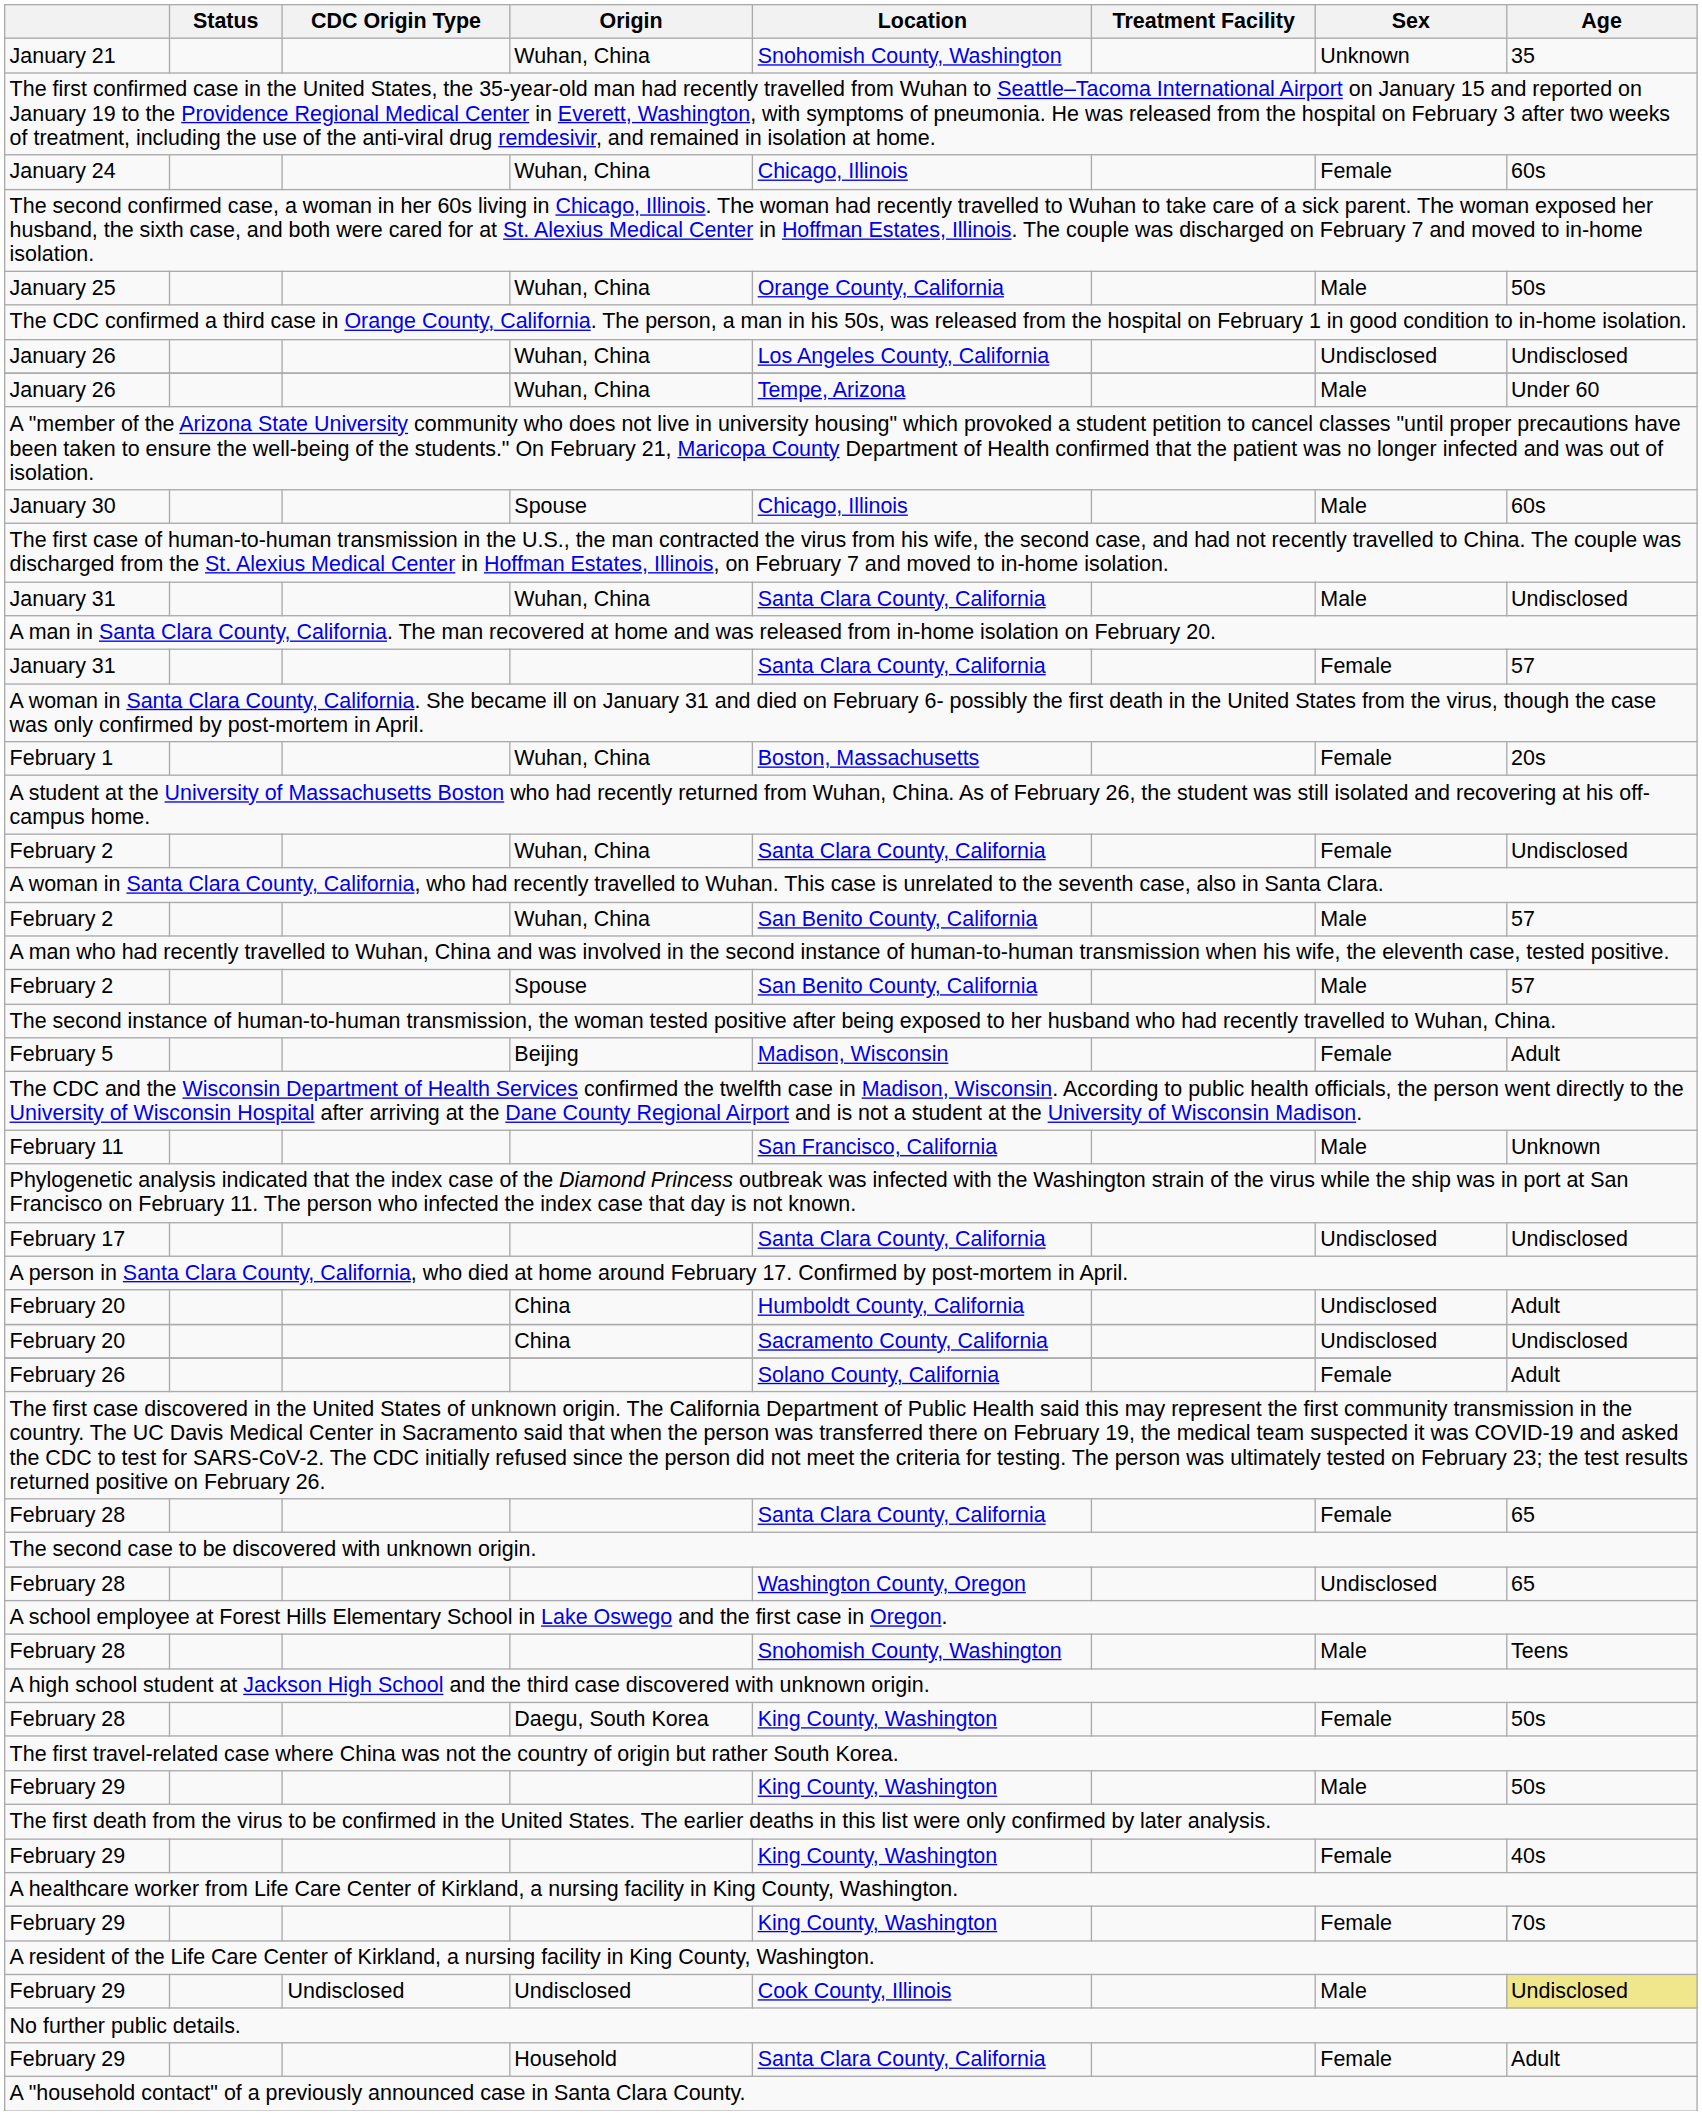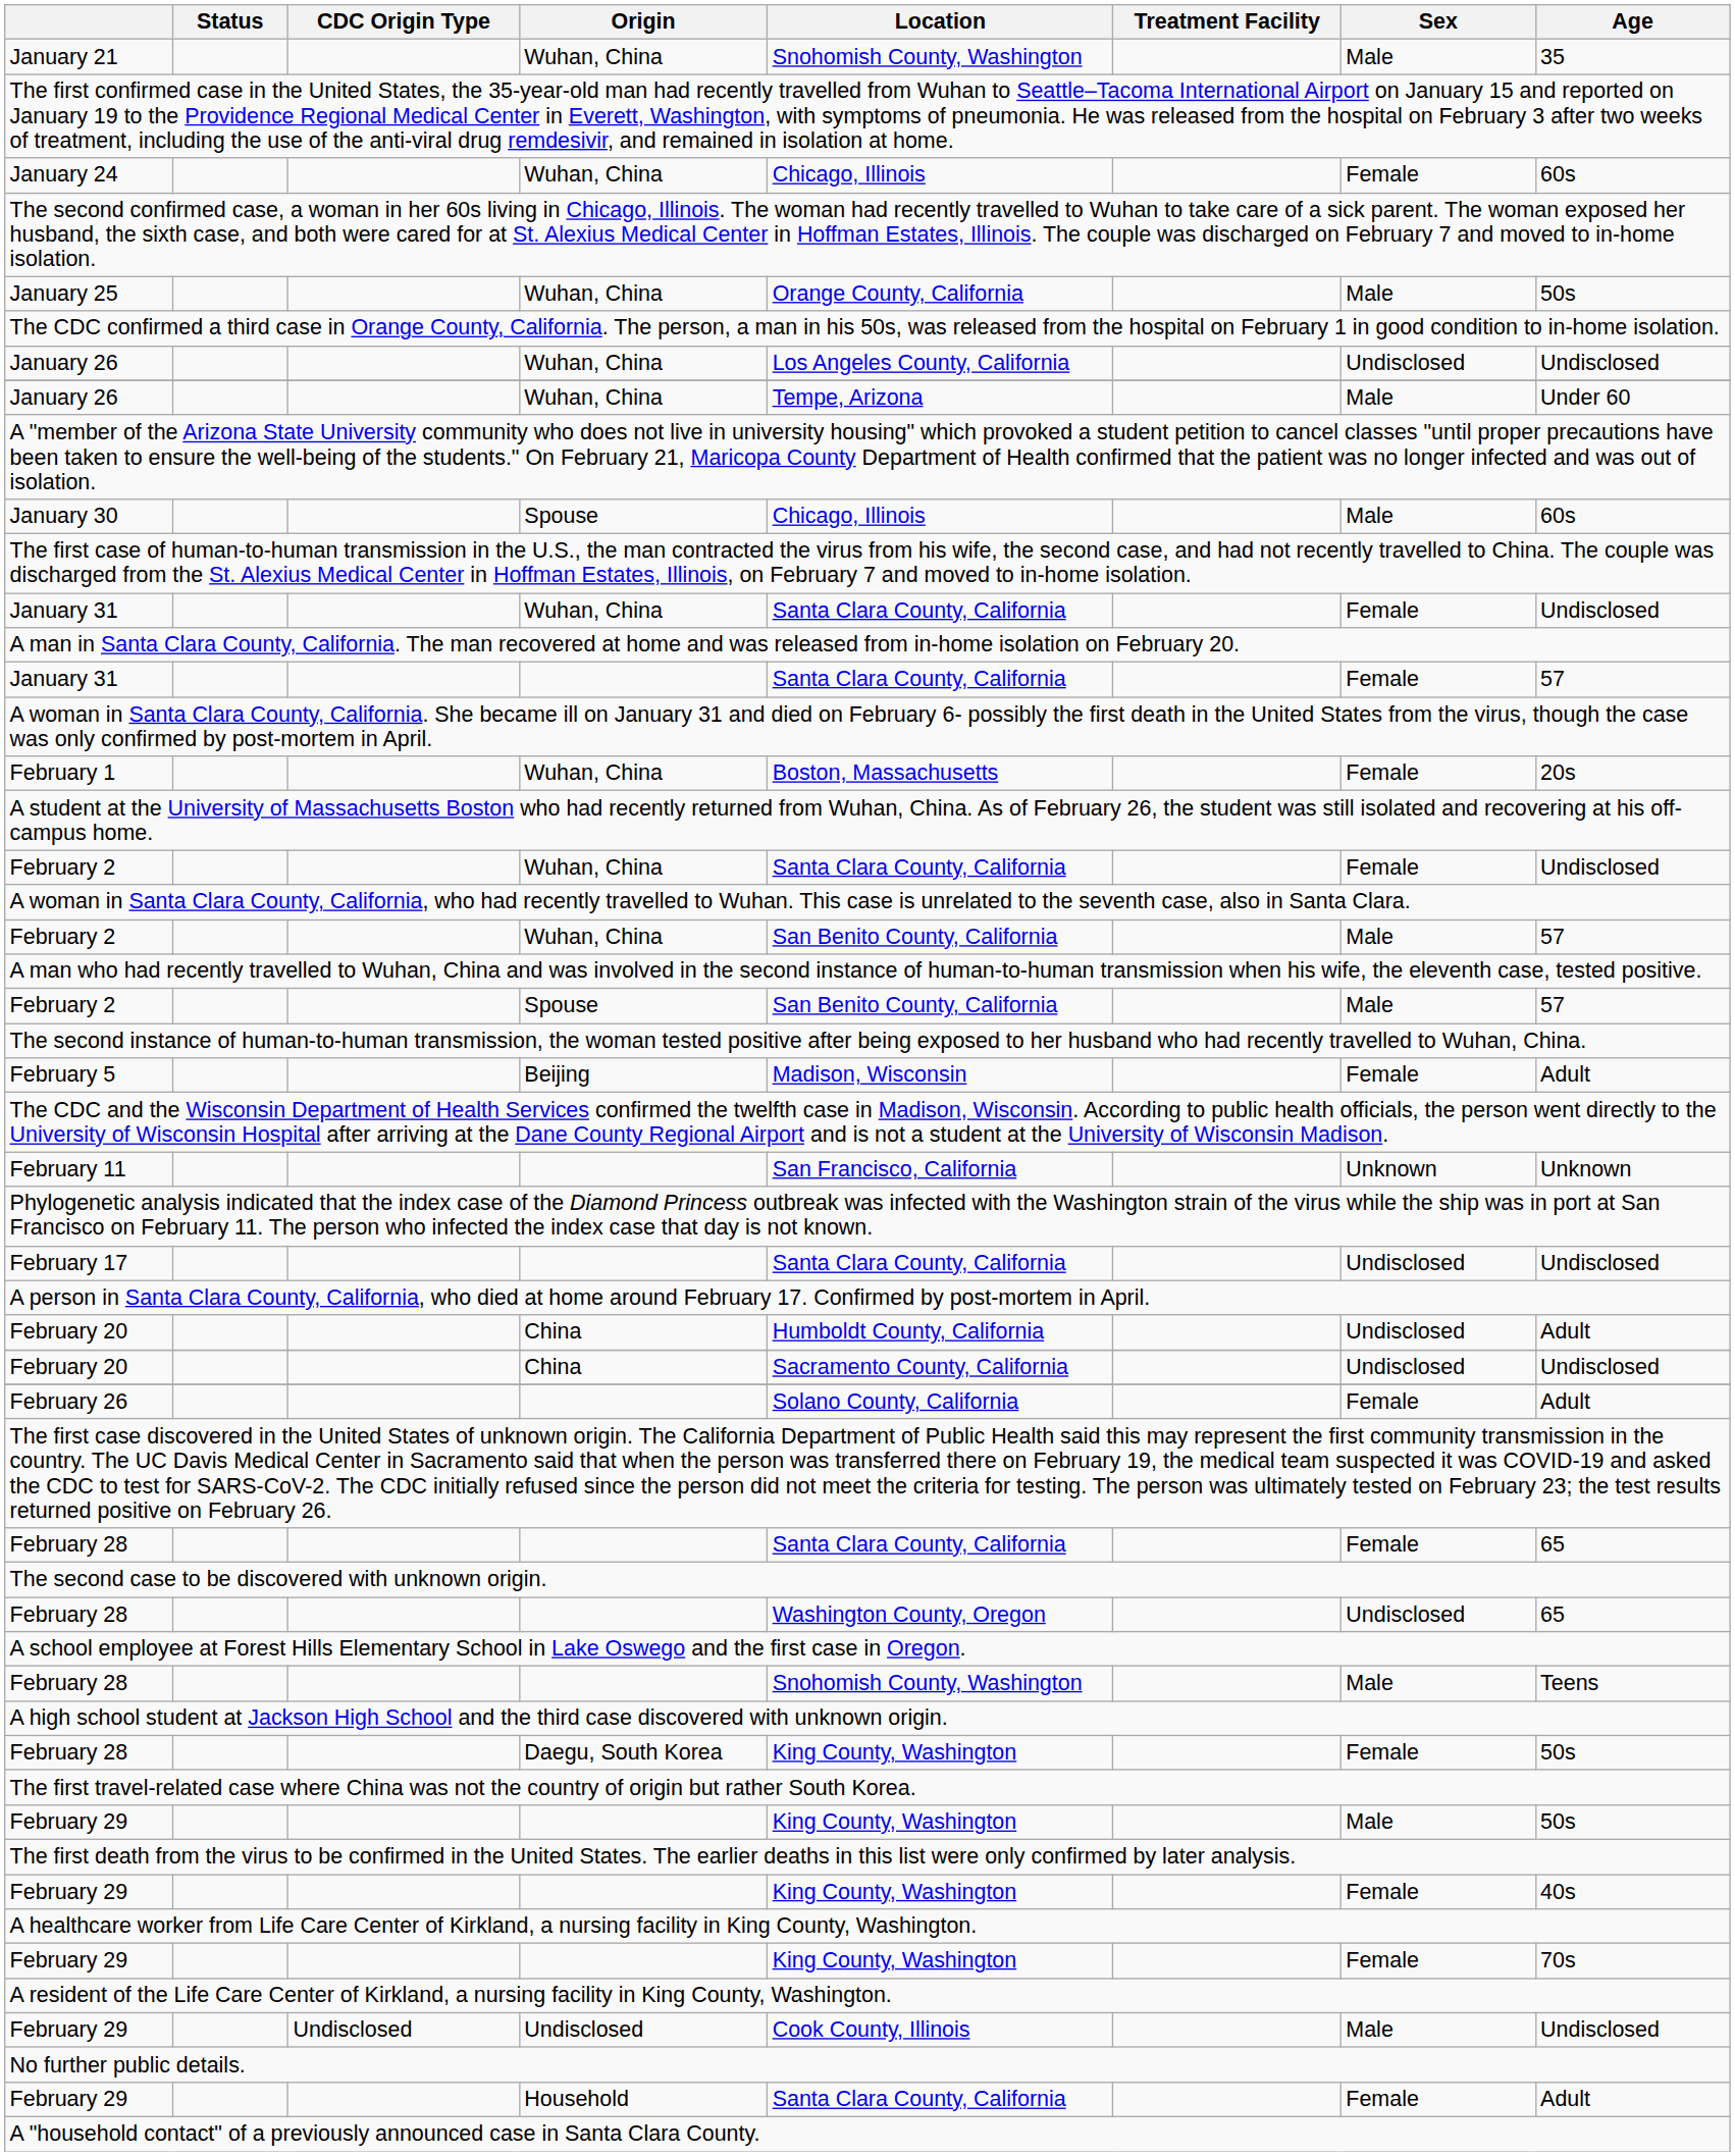 <table class="wikitable plainrowheaders" style="width: 100%;">
 <tr>
 <th scope="col"></th>
 <th scope="col">Status</th>
 <th scope="col">CDC Origin Type</th>
 <th scope="col">Origin</th>
 <th scope="col">Location</th>
 <th scope="col">Treatment Facility</th>
 <th scope="col">Sex</th>
 <th scope="col">Age</th>
 </tr>
 <tr>
 <td>January 21</td>
 <td></td>
 <td></td>
 <td>Wuhan, China</td>
 <td><a href='#'>Snohomish County, Washington</a></td>
 <td></td>
-<td>Unknown</td>
+<td>Male</td>
 <td>35</td>
 </tr>
 <tr>
 <td colspan=9>The first confirmed case in the United States, the 35-year-old man had recently travelled from Wuhan to <a href='#'>Seattle–Tacoma International Airport</a> on January 15 and reported on January 19 to the <a href='#'>Providence Regional Medical Center</a> in <a href='#'>Everett, Washington</a>, with symptoms of pneumonia. He was released from the hospital on February 3 after two weeks of treatment, including the use of the anti-viral drug <a href='#'>remdesivir</a>, and remained in isolation at home.</td>
 </tr>
 <tr>
 <td>January 24</td>
 <td></td>
 <td></td>
 <td>Wuhan, China</td>
 <td><a href='#'>Chicago, Illinois</a></td>
 <td></td>
 <td>Female</td>
 <td>60s</td>
 </tr>
 <tr>
 <td colspan=9>The second confirmed case, a woman in her 60s living in <a href='#'>Chicago, Illinois</a>. The woman had recently travelled to Wuhan to take care of a sick parent. The woman exposed her husband, the sixth case, and both were cared for at <a href='#'>St. Alexius Medical Center</a> in <a href='#'>Hoffman Estates, Illinois</a>. The couple was discharged on February 7 and moved to in-home isolation.</td>
 </tr>
 <tr>
 <td>January 25</td>
 <td></td>
 <td></td>
 <td>Wuhan, China</td>
 <td><a href='#'>Orange County, California</a></td>
 <td></td>
 <td>Male</td>
 <td>50s</td>
 </tr>
 <tr>
 <td colspan=9>The CDC confirmed a third case in <a href='#'>Orange County, California</a>. The person, a man in his 50s, was released from the hospital on February 1 in good condition to in-home isolation.</td>
 </tr>
 <tr>
 <td>January 26</td>
 <td></td>
 <td></td>
 <td>Wuhan, China</td>
 <td><a href='#'>Los Angeles County, California</a></td>
 <td></td>
 <td>Undisclosed</td>
 <td>Undisclosed</td>
 </tr>
 <tr>
 </tr>
 <tr>
 <td>January 26</td>
 <td></td>
 <td></td>
 <td>Wuhan, China</td>
 <td><a href='#'>Tempe, Arizona</a></td>
 <td></td>
 <td>Male</td>
 <td>Under 60</td>
 </tr>
 <tr>
 <td colspan=9>A "member of the <a href='#'>Arizona State University</a> community who does not live in university housing" which provoked a student petition to cancel classes "until proper precautions have been taken to ensure the well-being of the students." On February 21, <a href='#'>Maricopa County</a> Department of Health confirmed that the patient was no longer infected and was out of isolation.</td>
 </tr>
 <tr>
 <td>January 30</td>
 <td></td>
 <td></td>
 <td>Spouse</td>
 <td><a href='#'>Chicago, Illinois</a></td>
 <td></td>
 <td>Male</td>
 <td>60s</td>
 </tr>
 <tr>
 <td colspan=9>The first case of human-to-human transmission in the U.S., the man contracted the virus from his wife, the second case, and had not recently travelled to China. The couple was discharged from the <a href='#'>St. Alexius Medical Center</a> in <a href='#'>Hoffman Estates, Illinois</a>, on February 7 and moved to in-home isolation.</td>
 </tr>
 <tr>
 <td>January 31</td>
 <td></td>
 <td></td>
 <td>Wuhan, China</td>
 <td><a href='#'>Santa Clara County, California</a></td>
 <td></td>
-<td>Male</td>
+<td>Female</td>
 <td>Undisclosed</td>
 </tr>
 <tr>
 <td colspan=9>A man in <a href='#'>Santa Clara County, California</a>. The man recovered at home and was released from in-home isolation on February 20.</td>
 </tr>
 <tr>
 <td>January 31</td>
 <td></td>
 <td></td>
 <td></td>
 <td><a href='#'>Santa Clara County, California</a></td>
 <td></td>
 <td>Female</td>
 <td>57</td>
 </tr>
 <tr>
 <td colspan=9>A woman in <a href='#'>Santa Clara County, California</a>. She became ill on January 31 and died on February 6- possibly the first death in the United States from the virus, though the case was only confirmed by post-mortem in April.</td>
 </tr>
 <tr>
 <td>February 1</td>
 <td></td>
 <td></td>
 <td>Wuhan, China</td>
 <td><a href='#'>Boston, Massachusetts</a></td>
 <td></td>
 <td>Female</td>
 <td>20s</td>
 </tr>
 <tr>
 <td colspan=9>A student at the <a href='#'>University of Massachusetts Boston</a> who had recently returned from Wuhan, China. As of February 26, the student was still isolated and recovering at his off-campus home.</td>
 </tr>
 <tr>
 <td>February 2</td>
 <td></td>
 <td></td>
 <td>Wuhan, China</td>
 <td><a href='#'>Santa Clara County, California</a></td>
 <td></td>
 <td>Female</td>
 <td>Undisclosed</td>
 </tr>
 <tr>
 <td colspan=9>A woman in <a href='#'>Santa Clara County, California</a>, who had recently travelled to Wuhan. This case is unrelated to the seventh case, also in Santa Clara.</td>
 </tr>
 <tr>
 <td>February 2</td>
 <td></td>
 <td></td>
 <td>Wuhan, China</td>
 <td><a href='#'>San Benito County, California</a></td>
 <td></td>
 <td>Male</td>
 <td>57</td>
 </tr>
 <tr>
 <td colspan=9>A man who had recently travelled to Wuhan, China and was involved in the second instance of human-to-human transmission when his wife, the eleventh case, tested positive.</td>
 </tr>
 <tr>
 <td>February 2</td>
 <td></td>
 <td></td>
 <td>Spouse</td>
 <td><a href='#'>San Benito County, California</a></td>
 <td></td>
 <td>Male</td>
 <td>57</td>
 </tr>
 <tr>
 <td colspan=9>The second instance of human-to-human transmission, the woman tested positive after being exposed to her husband who had recently travelled to Wuhan, China.</td>
 </tr>
 <tr>
 <td>February 5</td>
 <td></td>
 <td></td>
 <td>Beijing</td>
 <td><a href='#'>Madison, Wisconsin</a></td>
 <td></td>
 <td>Female</td>
 <td>Adult</td>
 </tr>
 <tr>
 <td colspan=9>The CDC and the <a href='#'>Wisconsin Department of Health Services</a> confirmed the twelfth case in <a href='#'>Madison, Wisconsin</a>. According to public health officials, the person went directly to the <a href='#'>University of Wisconsin Hospital</a> after arriving at the <a href='#'>Dane County Regional Airport</a> and is not a student at the <a href='#'>University of Wisconsin Madison</a>.</td>
 </tr>
 <tr>
 <td>February 11</td>
 <td></td>
 <td></td>
 <td></td>
 <td><a href='#'>San Francisco, California</a></td>
 <td></td>
-<td>Male</td>
+<td>Unknown</td>
 <td>Unknown</td>
 </tr>
 <tr>
 <td colspan=9>Phylogenetic analysis indicated that the index case of the <em>Diamond Princess</em> outbreak was infected with the Washington strain of the virus while the ship was in port at San Francisco on February 11. The person who infected the index case that day is not known.</td>
 </tr>
 <tr>
 <td>February 17</td>
 <td></td>
 <td></td>
 <td></td>
 <td><a href='#'>Santa Clara County, California</a></td>
 <td></td>
 <td>Undisclosed</td>
 <td>Undisclosed</td>
 </tr>
 <tr>
 <td colspan=9>A person in <a href='#'>Santa Clara County, California</a>, who died at home around February 17. Confirmed by post-mortem in April.</td>
 </tr>
 <tr>
 <td>February 20</td>
 <td></td>
 <td></td>
 <td>China</td>
 <td><a href='#'>Humboldt County, California</a></td>
 <td></td>
 <td>Undisclosed</td>
 <td>Adult</td>
 </tr>
 <tr>
 </tr>
 <tr>
 <td>February 20</td>
 <td></td>
 <td></td>
 <td>China</td>
 <td><a href='#'>Sacramento County, California</a></td>
 <td></td>
 <td>Undisclosed</td>
 <td>Undisclosed</td>
 </tr>
 <tr>
 </tr>
 <tr>
 <td>February 26</td>
 <td></td>
 <td></td>
 <td></td>
 <td><a href='#'>Solano County, California</a></td>
 <td></td>
 <td>Female</td>
 <td>Adult</td>
 </tr>
 <tr>
 <td colspan=9>The first case discovered in the United States of unknown origin. The California Department of Public Health said this may represent the first community transmission in the country. The UC Davis Medical Center in Sacramento said that when the person was transferred there on February 19, the medical team suspected it was COVID-19 and asked the CDC to test for SARS-CoV-2. The CDC initially refused since the person did not meet the criteria for testing. The person was ultimately tested on February 23; the test results returned positive on February 26.</td>
 </tr>
 <tr>
 <td>February 28</td>
 <td></td>
 <td></td>
 <td></td>
 <td><a href='#'>Santa Clara County, California</a></td>
 <td></td>
 <td>Female</td>
 <td>65</td>
 </tr>
 <tr>
 <td colspan=9>The second case to be discovered with unknown origin.</td>
 </tr>
 <tr>
 <td>February 28</td>
 <td></td>
 <td></td>
 <td></td>
 <td><a href='#'>Washington County, Oregon</a></td>
 <td></td>
 <td>Undisclosed</td>
 <td>65</td>
 </tr>
 <tr>
 <td colspan=9>A school employee at Forest Hills Elementary School in <a href='#'>Lake Oswego</a> and the first case in <a href='#'>Oregon</a>.</td>
 </tr>
 <tr>
 <td>February 28</td>
 <td></td>
 <td></td>
 <td></td>
 <td><a href='#'>Snohomish County, Washington</a></td>
 <td></td>
 <td>Male</td>
 <td>Teens</td>
 </tr>
 <tr>
 <td colspan=9>A high school student at <a href='#'>Jackson High School</a> and the third case discovered with unknown origin.</td>
 </tr>
 <tr>
 <td>February 28</td>
 <td></td>
 <td></td>
 <td>Daegu, South Korea</td>
 <td><a href='#'>King County, Washington</a></td>
 <td></td>
 <td>Female</td>
 <td>50s</td>
 </tr>
 <tr>
 <td colspan=9>The first travel-related case where China was not the country of origin but rather South Korea.</td>
 </tr>
 <tr>
 <td>February 29</td>
 <td></td>
 <td></td>
 <td></td>
 <td><a href='#'>King County, Washington</a></td>
 <td></td>
 <td>Male</td>
 <td>50s</td>
 </tr>
 <tr>
 <td colspan=9>The first death from the virus to be confirmed in the United States. The earlier deaths in this list were only confirmed by later analysis.</td>
 </tr>
 <tr>
 <td>February 29</td>
 <td></td>
 <td></td>
 <td></td>
 <td><a href='#'>King County, Washington</a></td>
 <td></td>
 <td>Female</td>
 <td>40s</td>
 </tr>
 <tr>
 <td colspan=9>A healthcare worker from Life Care Center of Kirkland, a nursing facility in King County, Washington.</td>
 </tr>
 <tr>
 <td>February 29</td>
 <td></td>
 <td></td>
 <td></td>
 <td><a href='#'>King County, Washington</a></td>
 <td></td>
 <td>Female</td>
 <td>70s</td>
 </tr>
 <tr>
 <td colspan=9>A resident of the Life Care Center of Kirkland, a nursing facility in King County, Washington.</td>
 </tr>
 <tr>
 <td>February 29</td>
 <td></td>
 <td>Undisclosed</td>
 <td>Undisclosed</td>
 <td><a href='#'>Cook County, Illinois</a></td>
 <td></td>
 <td>Male</td>
-<td style="background: khaki;">Undisclosed</td>
+<td>Undisclosed</td>
 </tr>
 <tr>
 <td colspan=9>No further public details.</td>
 </tr>
 <tr>
 <td>February 29</td>
 <td></td>
 <td></td>
 <td>Household</td>
 <td><a href='#'>Santa Clara County, California</a></td>
 <td></td>
 <td>Female</td>
 <td>Adult</td>
 </tr>
 <tr>
 <td colspan="9">A "household contact" of a previously announced case in Santa Clara County.</td>
 </tr>
 </table>
